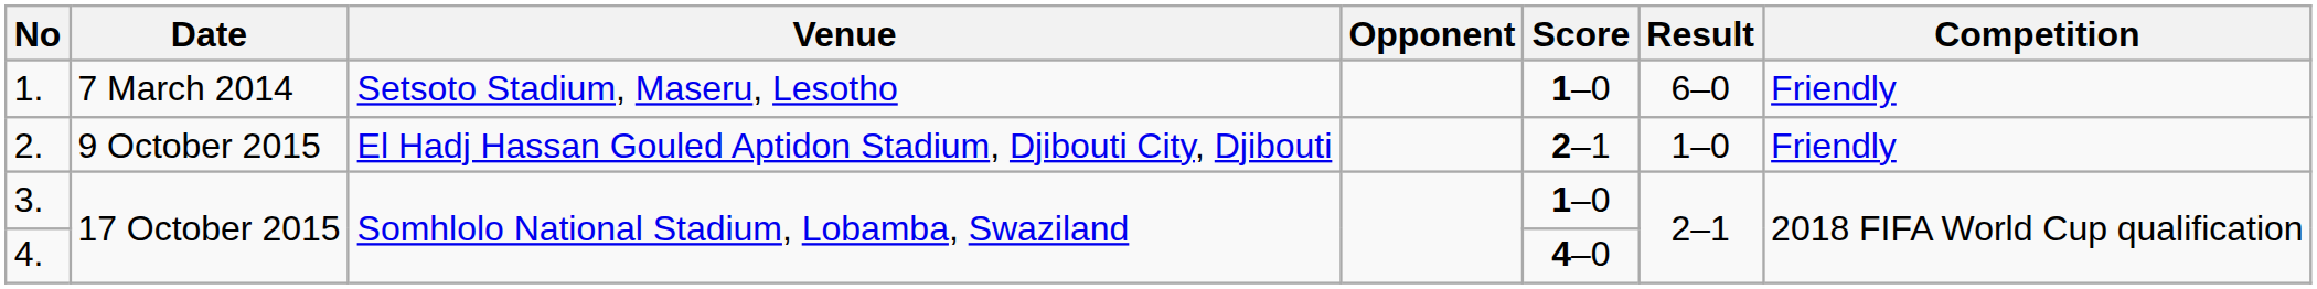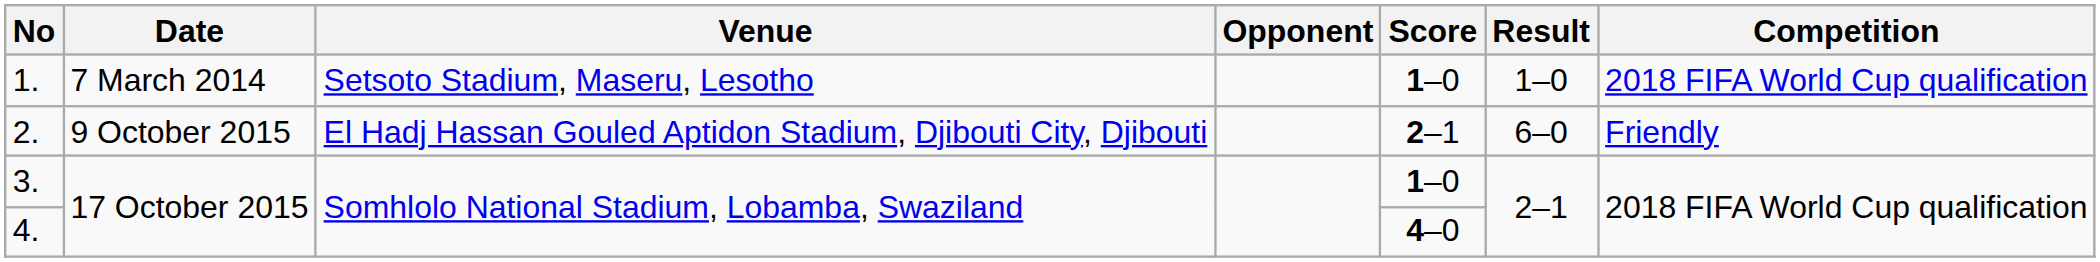 <table class="wikitable" style="font-size:85%;">
 <tr>
 <th>No</th>
 <th>Date</th>
 <th>Venue</th>
 <th>Opponent</th>
 <th>Score</th>
 <th>Result</th>
 <th>Competition</th>
 </tr>
 <tr>
 <td>1.</td>
 <td>7 March 2014</td>
 <td><a href='#'>Setsoto Stadium</a>, <a href='#'>Maseru</a>, <a href='#'>Lesotho</a></td>
 <td></td>
 <td align=center><strong>1</strong>–0</td>
-<td align=center>6–0</td>
-<td><a href='#'>Friendly</a></td>
+<td align=center>1–0</td>
+<td><a href='#'>2018 FIFA World Cup qualification</a></td>
 </tr>
 <tr>
 <td>2.</td>
 <td>9 October 2015</td>
 <td><a href='#'>El Hadj Hassan Gouled Aptidon Stadium</a>, <a href='#'>Djibouti City</a>, <a href='#'>Djibouti</a></td>
 <td></td>
 <td align=center><strong>2</strong>–1</td>
-<td align=center>1–0</td>
+<td align=center>6–0</td>
 <td><a href='#'>Friendly</a></td>
 </tr>
 <tr>
 <td>3.</td>
 <td rowspan="2">17 October 2015</td>
 <td rowspan="2"><a href='#'>Somhlolo National Stadium</a>, <a href='#'>Lobamba</a>, <a href='#'>Swaziland</a></td>
 <td rowspan="2"></td>
 <td align=center><strong>1</strong>–0</td>
 <td rowspan="2" style="text-align:center">2–1</td>
 <td rowspan="2">2018 FIFA World Cup qualification</td>
 </tr>
 <tr>
 <td>4.</td>
 <td align=center><strong>4</strong>–0</td>
 </tr>
 </table>
